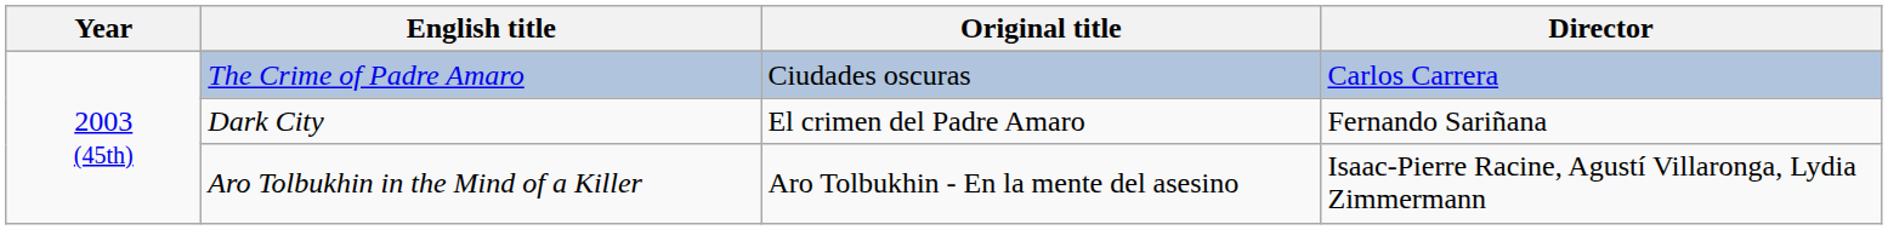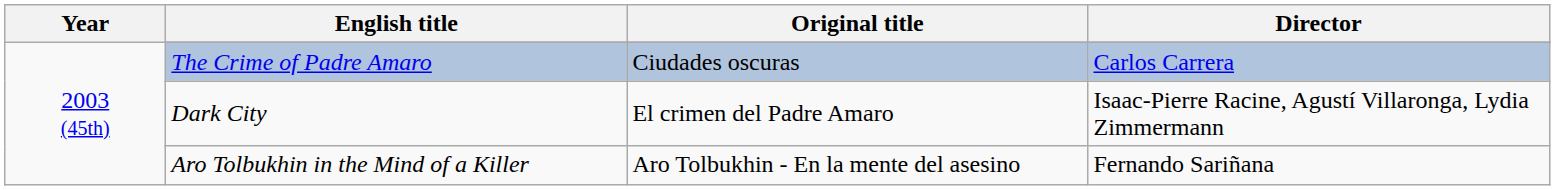 <table class="wikitable">
 <tr>
 <th width="100"><strong>Year</strong></th>
 <th width="300"><strong>English title</strong></th>
 <th width="300"><strong>Original title</strong></th>
 <th width="300"><strong>Director</strong></th>
 </tr>
 <tr>
 <td rowspan="5" style="text-align:center;"><a href='#'>2003</a><br><small><a href='#'>(45th)</a></small></td>
 </tr>
 <tr style="background:#B0C4DE;">
 <td><em><a href='#'>The Crime of Padre Amaro</a></em></td>
 <td>Ciudades oscuras</td>
 <td><a href='#'>Carlos Carrera</a></td>
 </tr>
 <tr>
 <td><em>Dark City</em></td>
 <td>El crimen del Padre Amaro</td>
-<td>Fernando Sariñana</td>
+<td>Isaac-Pierre Racine, Agustí Villaronga, Lydia Zimmermann</td>
 </tr>
 <tr>
 <td><em>Aro Tolbukhin in the Mind of a Killer</em></td>
 <td>Aro Tolbukhin - En la mente del asesino</td>
-<td>Isaac-Pierre Racine, Agustí Villaronga, Lydia Zimmermann</td>
+<td>Fernando Sariñana</td>
 </tr>
 </table>
